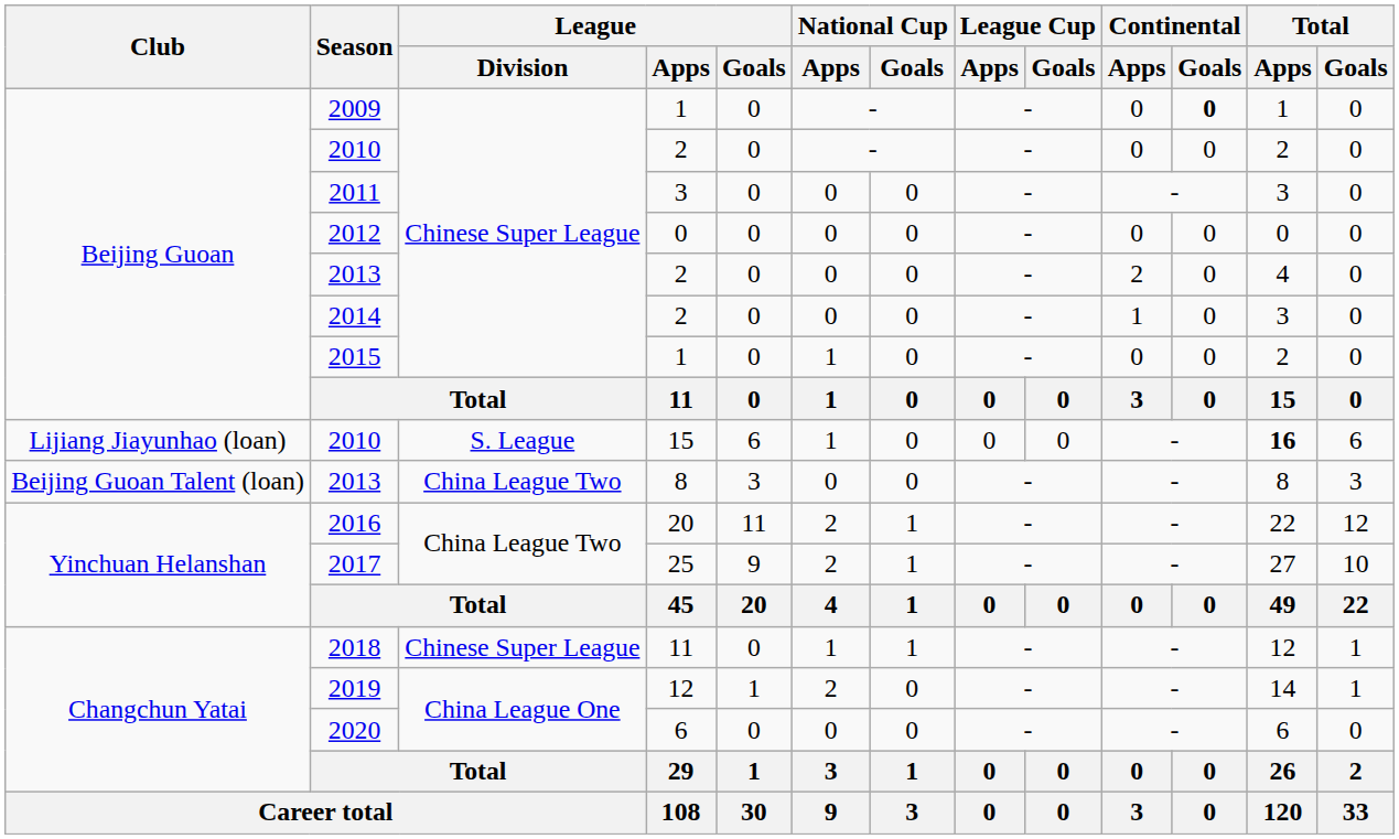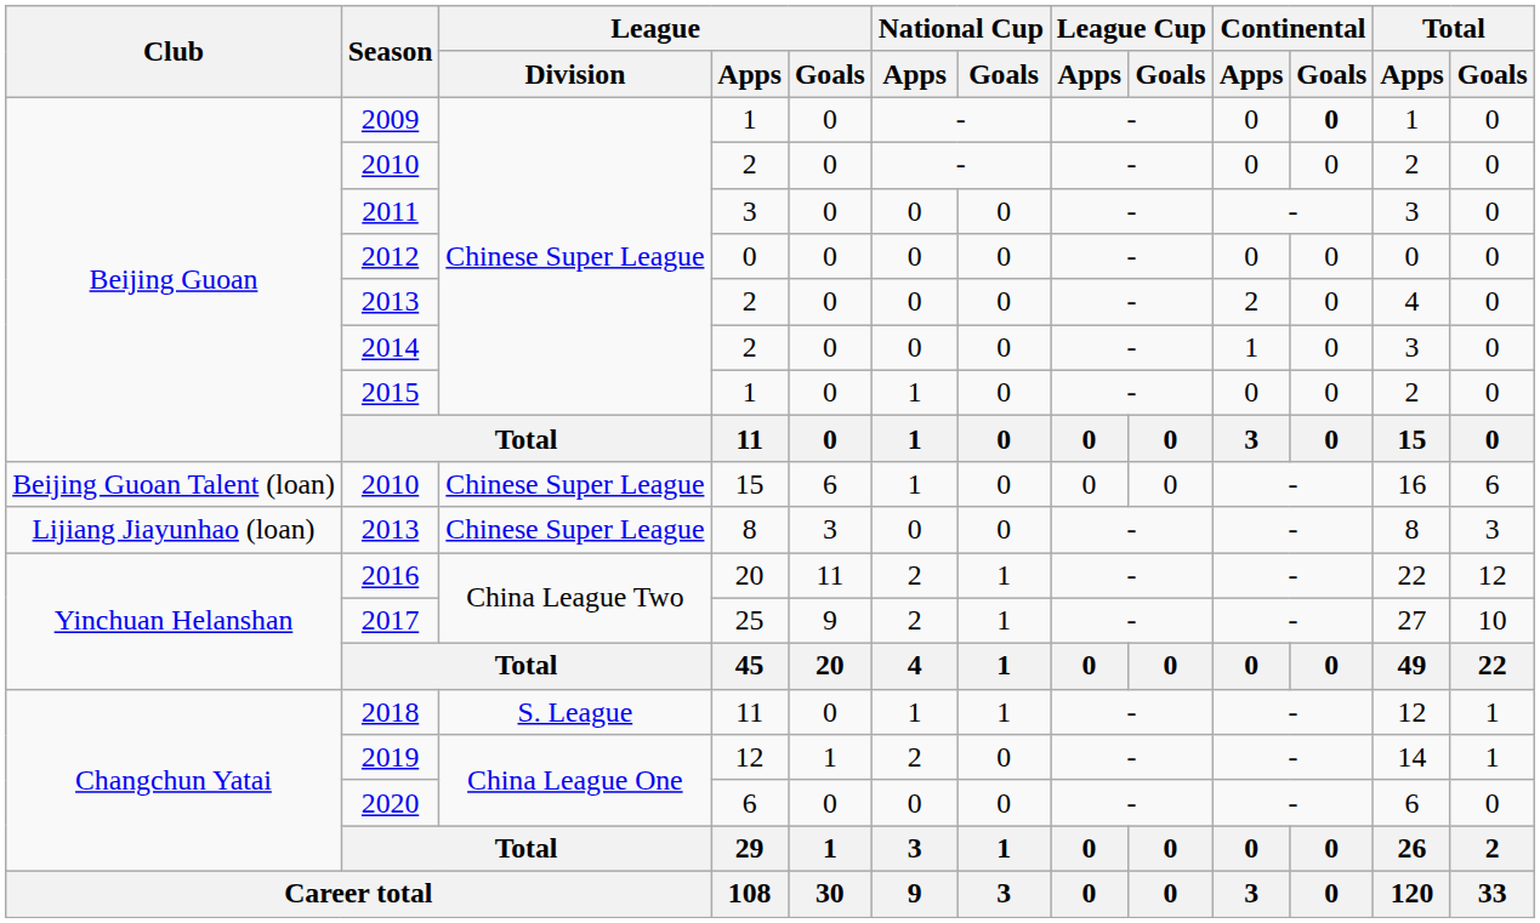 <table class="wikitable" style="text-align: center">
 <tr>
 <th rowspan="2">Club</th>
 <th rowspan="2">Season</th>
 <th colspan="3">League</th>
 <th colspan="2">National Cup</th>
 <th colspan="2">League Cup</th>
 <th colspan="2">Continental</th>
 <th colspan="2">Total</th>
 </tr>
 <tr>
 <th>Division</th>
 <th>Apps</th>
 <th>Goals</th>
 <th>Apps</th>
 <th>Goals</th>
 <th>Apps</th>
 <th>Goals</th>
 <th>Apps</th>
 <th>Goals</th>
 <th>Apps</th>
 <th>Goals</th>
 </tr>
 <tr>
 <td rowspan=8><a href='#'>Beijing Guoan</a></td>
 <td><a href='#'>2009</a></td>
 <td rowspan=7><a href='#'>Chinese Super League</a></td>
 <td>1</td>
 <td>0</td>
 <td colspan="2">-</td>
 <td colspan="2">-</td>
 <td>0</td>
 <td><strong>0</strong></td>
 <td>1</td>
 <td>0</td>
 </tr>
 <tr>
 <td><a href='#'>2010</a></td>
 <td>2</td>
 <td>0</td>
 <td colspan="2">-</td>
 <td colspan="2">-</td>
 <td>0</td>
 <td>0</td>
 <td>2</td>
 <td>0</td>
 </tr>
 <tr>
 <td><a href='#'>2011</a></td>
 <td>3</td>
 <td>0</td>
 <td>0</td>
 <td>0</td>
 <td colspan="2">-</td>
 <td colspan="2">-</td>
 <td>3</td>
 <td>0</td>
 </tr>
 <tr>
 <td><a href='#'>2012</a></td>
 <td>0</td>
 <td>0</td>
 <td>0</td>
 <td>0</td>
 <td colspan="2">-</td>
 <td>0</td>
 <td>0</td>
 <td>0</td>
 <td>0</td>
 </tr>
 <tr>
 <td><a href='#'>2013</a></td>
 <td>2</td>
 <td>0</td>
 <td>0</td>
 <td>0</td>
 <td colspan="2">-</td>
 <td>2</td>
 <td>0</td>
 <td>4</td>
 <td>0</td>
 </tr>
 <tr>
 <td><a href='#'>2014</a></td>
 <td>2</td>
 <td>0</td>
 <td>0</td>
 <td>0</td>
 <td colspan="2">-</td>
 <td>1</td>
 <td>0</td>
 <td>3</td>
 <td>0</td>
 </tr>
 <tr>
 <td><a href='#'>2015</a></td>
 <td>1</td>
 <td>0</td>
 <td>1</td>
 <td>0</td>
 <td colspan="2">-</td>
 <td>0</td>
 <td>0</td>
 <td>2</td>
 <td>0</td>
 </tr>
 <tr>
 <th colspan="2">Total</th>
 <th>11</th>
 <th>0</th>
 <th>1</th>
 <th>0</th>
 <th>0</th>
 <th>0</th>
 <th>3</th>
 <th>0</th>
 <th>15</th>
 <th>0</th>
 </tr>
 <tr>
-<td><a href='#'>Lijiang Jiayunhao</a> (loan)</td>
+<td><a href='#'>Beijing Guoan Talent</a> (loan)</td>
 <td><a href='#'>2010</a></td>
-<td><a href='#'>S. League</a></td>
+<td><a href='#'>Chinese Super League</a></td>
 <td>15</td>
 <td>6</td>
 <td>1</td>
 <td>0</td>
 <td>0</td>
 <td>0</td>
 <td colspan="2">-</td>
-<td><strong>16</strong></td>
+<td>16</td>
 <td>6</td>
 </tr>
 <tr>
-<td><a href='#'>Beijing Guoan Talent</a> (loan)</td>
+<td><a href='#'>Lijiang Jiayunhao</a> (loan)</td>
 <td><a href='#'>2013</a></td>
-<td><a href='#'>China League Two</a></td>
+<td><a href='#'>Chinese Super League</a></td>
 <td>8</td>
 <td>3</td>
 <td>0</td>
 <td>0</td>
 <td colspan="2">-</td>
 <td colspan="2">-</td>
 <td>8</td>
 <td>3</td>
 </tr>
 <tr>
 <td rowspan=3><a href='#'>Yinchuan Helanshan</a></td>
 <td><a href='#'>2016</a></td>
 <td rowspan="2">China League Two</td>
 <td>20</td>
 <td>11</td>
 <td>2</td>
 <td>1</td>
 <td colspan="2">-</td>
 <td colspan="2">-</td>
 <td>22</td>
 <td>12</td>
 </tr>
 <tr>
 <td><a href='#'>2017</a></td>
 <td>25</td>
 <td>9</td>
 <td>2</td>
 <td>1</td>
 <td colspan="2">-</td>
 <td colspan="2">-</td>
 <td>27</td>
 <td>10</td>
 </tr>
 <tr>
 <th colspan="2">Total</th>
 <th>45</th>
 <th>20</th>
 <th>4</th>
 <th>1</th>
 <th>0</th>
 <th>0</th>
 <th>0</th>
 <th>0</th>
 <th>49</th>
 <th>22</th>
 </tr>
 <tr>
 <td rowspan=4><a href='#'>Changchun Yatai</a></td>
 <td><a href='#'>2018</a></td>
-<td><a href='#'>Chinese Super League</a></td>
+<td><a href='#'>S. League</a></td>
 <td>11</td>
 <td>0</td>
 <td>1</td>
 <td>1</td>
 <td colspan="2">-</td>
 <td colspan="2">-</td>
 <td>12</td>
 <td>1</td>
 </tr>
 <tr>
 <td><a href='#'>2019</a></td>
 <td rowspan=2><a href='#'>China League One</a></td>
 <td>12</td>
 <td>1</td>
 <td>2</td>
 <td>0</td>
 <td colspan="2">-</td>
 <td colspan="2">-</td>
 <td>14</td>
 <td>1</td>
 </tr>
 <tr>
 <td><a href='#'>2020</a></td>
 <td>6</td>
 <td>0</td>
 <td>0</td>
 <td>0</td>
 <td colspan="2">-</td>
 <td colspan="2">-</td>
 <td>6</td>
 <td>0</td>
 </tr>
 <tr>
 <th colspan="2">Total</th>
 <th>29</th>
 <th>1</th>
 <th>3</th>
 <th>1</th>
 <th>0</th>
 <th>0</th>
 <th>0</th>
 <th>0</th>
 <th>26</th>
 <th>2</th>
 </tr>
 <tr>
 <th colspan=3>Career total</th>
 <th>108</th>
 <th>30</th>
 <th>9</th>
 <th>3</th>
 <th>0</th>
 <th>0</th>
 <th>3</th>
 <th>0</th>
 <th>120</th>
 <th>33</th>
 </tr>
 </table>
